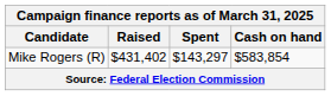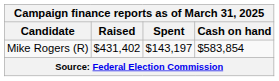 <table class="wikitable sortable">
 <tr>
 <th colspan=4>Campaign finance reports as of March 31, 2025</th>
 </tr>
 <tr style="text-align:center;">
 <th>Candidate</th>
 <th>Raised</th>
 <th>Spent</th>
 <th>Cash on hand</th>
 </tr>
 <tr>
 <td>Mike Rogers (R)</td>
 <td>$431,402</td>
-<td>$143,297</td>
+<td>$143,197</td>
 <td>$583,854</td>
 </tr>
 <tr>
 <th colspan="4"><small>Source: <a href='#'>Federal Election Commission</a></small></th>
 </tr>
 </table>
